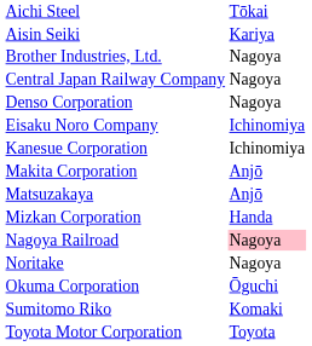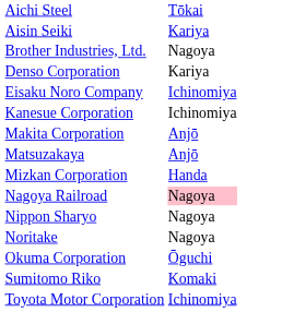 <table>
 <tr>
 <td><a href='#'>Aichi Steel</a></td>
 <td><a href='#'>Tōkai</a></td>
 </tr>
 <tr>
 <td><a href='#'>Aisin Seiki</a></td>
 <td><a href='#'>Kariya</a></td>
 </tr>
 <tr>
 <td><a href='#'>Brother Industries, Ltd.</a></td>
 <td>Nagoya</td>
 </tr>
 <tr>
-<td><a href='#'>Central Japan Railway Company</a></td>
-<td>Nagoya</td>
-</tr>
-<tr>
 <td><a href='#'>Denso Corporation</a></td>
-<td>Nagoya</td>
+<td>Kariya</td>
 </tr>
 <tr>
 <td><a href='#'>Eisaku Noro Company</a></td>
 <td><a href='#'>Ichinomiya</a></td>
 </tr>
 <tr>
 <td><a href='#'>Kanesue Corporation</a></td>
 <td>Ichinomiya</td>
 </tr>
 <tr>
 <td><a href='#'>Makita Corporation</a></td>
 <td><a href='#'>Anjō</a></td>
 </tr>
 <tr>
 <td><a href='#'>Matsuzakaya</a></td>
 <td><a href='#'>Anjō</a></td>
 </tr>
 <tr>
 <td><a href='#'>Mizkan Corporation</a></td>
 <td><a href='#'>Handa</a></td>
 </tr>
 <tr>
 <td><a href='#'>Nagoya Railroad</a></td>
 <td style="background: pink;">Nagoya</td>
 </tr>
 <tr>
+<td><a href='#'>Nippon Sharyo</a></td>
+<td>Nagoya</td>
+</tr>
+<tr>
 <td><a href='#'>Noritake</a></td>
 <td>Nagoya</td>
 </tr>
 <tr>
 <td><a href='#'>Okuma Corporation</a></td>
 <td><a href='#'>Ōguchi</a></td>
 </tr>
 <tr>
 <td><a href='#'>Sumitomo Riko</a></td>
 <td><a href='#'>Komaki</a></td>
 </tr>
 <tr>
 <td><a href='#'>Toyota Motor Corporation</a></td>
-<td><a href='#'>Toyota</a></td>
+<td><a href='#'>Ichinomiya</a></td>
 </tr>
 <tr>
 </tr>
 </table>
